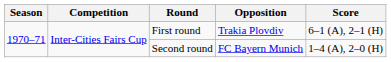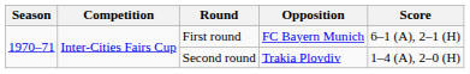 <table class="wikitable">
 <tr>
 <th>Season</th>
 <th>Competition</th>
 <th>Round</th>
 <th>Opposition</th>
 <th>Score</th>
 </tr>
 <tr>
 <td rowspan="2"><a href='#'>1970–71</a></td>
 <td rowspan="2"><a href='#'>Inter-Cities Fairs Cup</a></td>
 <td>First round</td>
-<td> <a href='#'>Trakia Plovdiv</a></td>
+<td> <a href='#'>FC Bayern Munich</a></td>
 <td>6–1 (A), 2–1 (H)</td>
 </tr>
 <tr>
 <td>Second round</td>
-<td> <a href='#'>FC Bayern Munich</a></td>
+<td> <a href='#'>Trakia Plovdiv</a></td>
 <td>1–4 (A), 2–0 (H)</td>
 </tr>
 </table>
